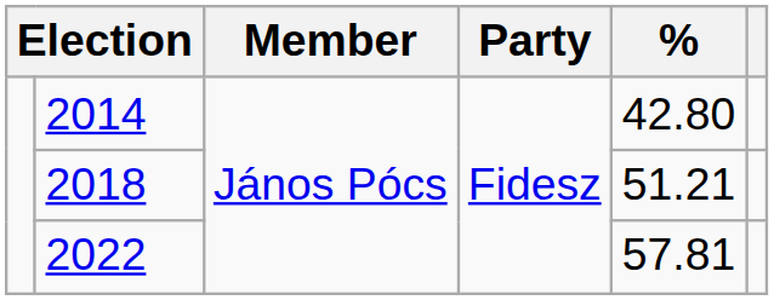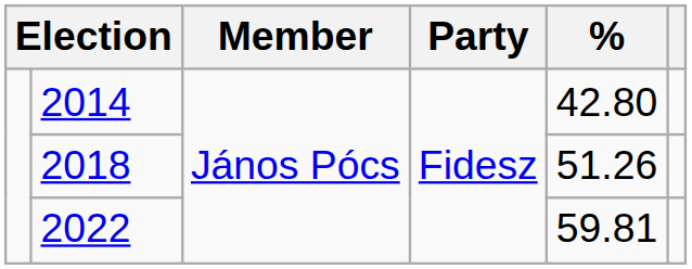 <table class=wikitable>
 <tr>
 <th colspan=2>Election</th>
 <th>Member</th>
 <th>Party</th>
 <th>%</th>
 <th></th>
 </tr>
 <tr>
 <td rowspan=3 bgcolor=></td>
 <td><a href='#'>2014</a></td>
 <td rowspan=3><a href='#'>János Pócs</a></td>
 <td rowspan=3><a href='#'>Fidesz</a></td>
 <td align=right>42.80</td>
 <td align=center></td>
 </tr>
 <tr>
 <td><a href='#'>2018</a></td>
-<td align=right>51.21</td>
+<td align=right>51.26</td>
 <td align=center></td>
 </tr>
 <tr>
 <td><a href='#'>2022</a></td>
-<td align=right>57.81</td>
+<td align=right>59.81</td>
 <td align=center></td>
 </tr>
 </table>
